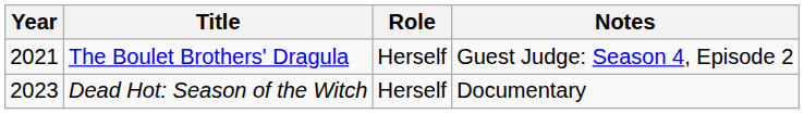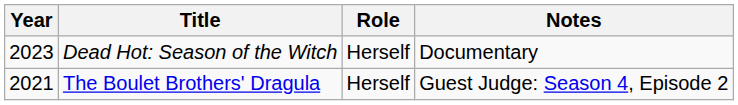 <table class="wikitable sortable">
 <tr>
 <th>Year</th>
 <th>Title</th>
 <th>Role</th>
 <th class="unsortable">Notes</th>
 </tr>
 <tr>
+<td>2023</td>
+<td><em>Dead Hot: Season of the Witch</em></td>
+<td>Herself</td>
+<td>Documentary</td>
+</tr>
+<tr>
 <td>2021</td>
 <td><a href='#'>The Boulet Brothers' Dragula</a></td>
 <td>Herself</td>
 <td>Guest Judge: <a href='#'>Season 4</a>, Episode 2</td>
 </tr>
-<tr>
-<td>2023</td>
-<td><em>Dead Hot: Season of the Witch</em></td>
-<td>Herself</td>
-<td>Documentary</td>
-</tr>
 </table>
